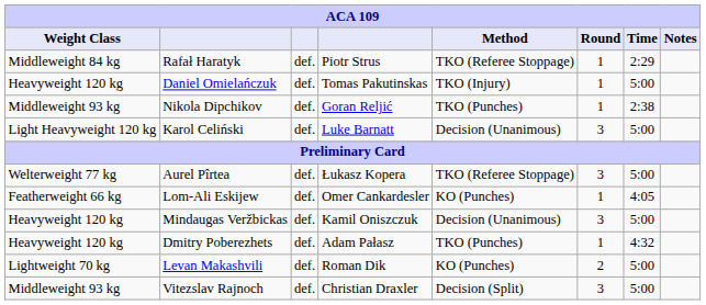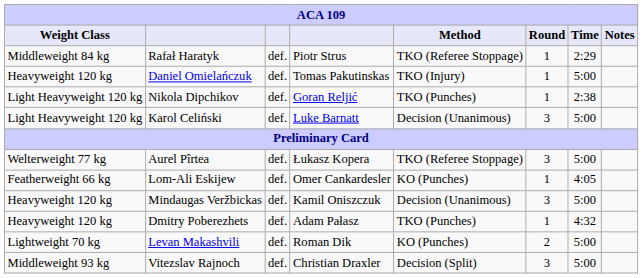 <table class="wikitable" style="font-size: 80%;">
 <tr>
 <th colspan="8" style="background-color: #ccf; color: #000080; text-align: center;"><strong>ACA 109</strong></th>
 </tr>
 <tr>
 <th colspan="1" style="background-color: #E6E8FA; color: #000000; text-align: center;">Weight Class</th>
 <th colspan="1" style="background-color: #E6E8FA; color: #000000; text-align: center;"></th>
 <th colspan="1" style="background-color: #E6E8FA; color: #000000; text-align: center;"></th>
 <th colspan="1" style="background-color: #E6E8FA; color: #000000; text-align: center;"></th>
 <th colspan="1" style="background-color: #E6E8FA; color: #000000; text-align: center;">Method</th>
 <th colspan="1" style="background-color: #E6E8FA; color: #000000; text-align: center;">Round</th>
 <th colspan="1" style="background-color: #E6E8FA; color: #000000; text-align: center;">Time</th>
 <th colspan="1" style="background-color: #E6E8FA; color: #000000; text-align: center;">Notes</th>
 </tr>
 <tr>
 <td>Middleweight 84 kg</td>
 <td> Rafał Haratyk</td>
 <td>def.</td>
 <td> Piotr Strus</td>
 <td>TKO (Referee Stoppage)</td>
 <td align=center>1</td>
 <td align=center>2:29</td>
 <td></td>
 </tr>
 <tr>
 <td>Heavyweight 120 kg</td>
 <td> <a href='#'>Daniel Omielańczuk</a></td>
 <td>def.</td>
 <td> Tomas Pakutinskas</td>
 <td>TKO (Injury)</td>
 <td align=center>1</td>
 <td align=center>5:00</td>
 <td></td>
 </tr>
 <tr>
-<td>Middleweight 93 kg</td>
+<td>Light Heavyweight 120 kg</td>
 <td> Nikola Dipchikov</td>
 <td>def.</td>
 <td> <a href='#'>Goran Reljić</a></td>
 <td>TKO (Punches)</td>
 <td align=center>1</td>
 <td align=center>2:38</td>
 <td></td>
 </tr>
 <tr>
 <td>Light Heavyweight 120 kg</td>
 <td> Karol Celiński</td>
 <td>def.</td>
 <td> <a href='#'>Luke Barnatt</a></td>
 <td>Decision (Unanimous)</td>
 <td align=center>3</td>
 <td align=center>5:00</td>
 <td></td>
 </tr>
 <tr>
 <th colspan="8" style="background-color: #ccf; color: #000080; text-align: center;"><strong>Preliminary Card</strong></th>
 </tr>
 <tr>
 <td>Welterweight 77 kg</td>
 <td> Aurel Pîrtea</td>
 <td>def.</td>
 <td> Łukasz Kopera</td>
 <td>TKO (Referee Stoppage)</td>
 <td align=center>3</td>
 <td align=center>5:00</td>
 <td></td>
 </tr>
 <tr>
 <td>Featherweight 66 kg</td>
 <td> Lom-Ali Eskijew</td>
 <td>def.</td>
 <td> Omer Cankardesler</td>
 <td>KO (Punches)</td>
 <td align=center>1</td>
 <td align=center>4:05</td>
 <td></td>
 </tr>
 <tr>
 <td>Heavyweight 120 kg</td>
 <td> Mindaugas Veržbickas</td>
 <td>def.</td>
 <td> Kamil Oniszczuk</td>
 <td>Decision (Unanimous)</td>
 <td align=center>3</td>
 <td align=center>5:00</td>
 <td></td>
 </tr>
 <tr>
 <td>Heavyweight 120 kg</td>
 <td> Dmitry Poberezhets</td>
 <td>def.</td>
 <td> Adam Pałasz</td>
 <td>TKO (Punches)</td>
 <td align=center>1</td>
 <td align=center>4:32</td>
 <td></td>
 </tr>
 <tr>
 <td>Lightweight 70 kg</td>
 <td> <a href='#'>Levan Makashvili</a></td>
 <td>def.</td>
 <td> Roman Dik</td>
 <td>KO (Punches)</td>
 <td align=center>2</td>
 <td align=center>5:00</td>
 <td></td>
 </tr>
 <tr>
 <td>Middleweight 93 kg</td>
 <td> Vitezslav Rajnoch</td>
 <td>def.</td>
 <td> Christian Draxler</td>
 <td>Decision (Split)</td>
 <td align=center>3</td>
 <td align=center>5:00</td>
 <td></td>
 </tr>
 </table>
